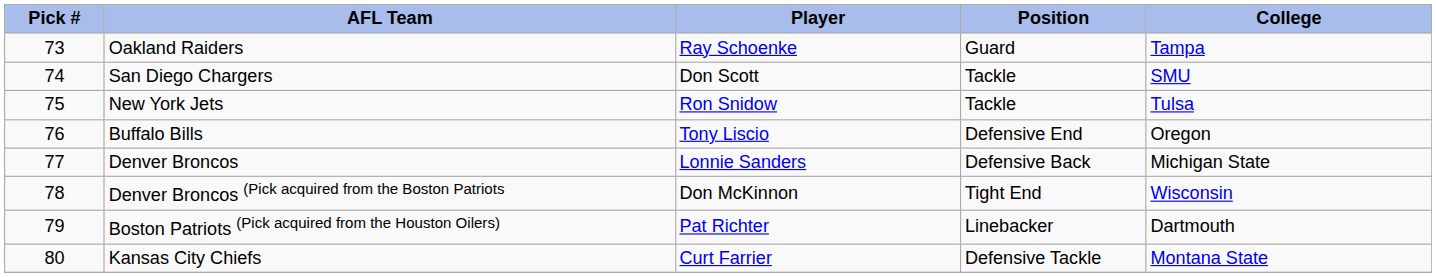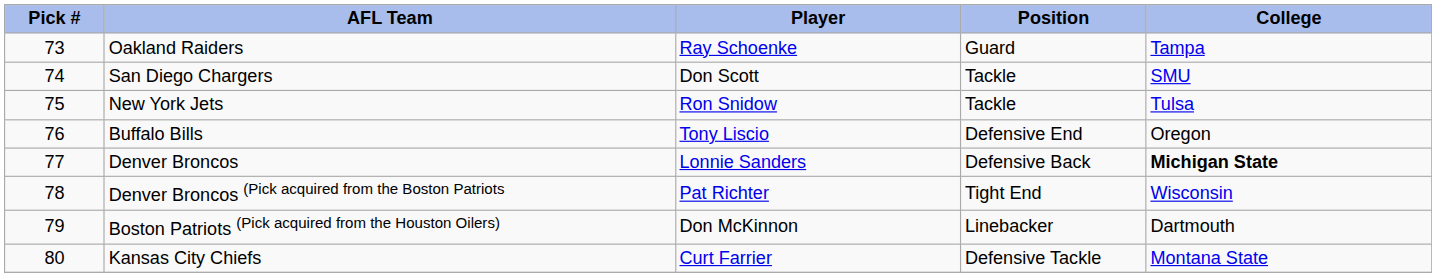 <table class="wikitable sortable sortable" style="width: 100%">
 <tr>
 <th style="background:#A8BDEC;" width=7%>Pick #</th>
 <th width=40% style="background:#A8BDEC;">AFL Team</th>
 <th width=20% style="background:#A8BDEC;">Player</th>
 <th width=13% style="background:#A8BDEC;">Position</th>
 <th style="background:#A8BDEC;">College</th>
 </tr>
 <tr>
 <td align=center>73</td>
 <td>Oakland Raiders</td>
 <td><a href='#'>Ray Schoenke</a></td>
 <td>Guard</td>
 <td><a href='#'>Tampa</a></td>
 </tr>
 <tr>
 <td align=center>74</td>
 <td>San Diego Chargers</td>
 <td>Don Scott</td>
 <td>Tackle</td>
 <td><a href='#'>SMU</a></td>
 </tr>
 <tr>
 <td align=center>75</td>
 <td>New York Jets</td>
 <td><a href='#'>Ron Snidow</a></td>
 <td>Tackle</td>
 <td><a href='#'>Tulsa</a></td>
 </tr>
 <tr>
 <td align=center>76</td>
 <td>Buffalo Bills</td>
 <td><a href='#'>Tony Liscio</a></td>
 <td>Defensive End</td>
 <td>Oregon</td>
 </tr>
 <tr>
 <td align=center>77</td>
 <td>Denver Broncos</td>
 <td><a href='#'>Lonnie Sanders</a></td>
 <td>Defensive Back</td>
-<td>Michigan State</td>
+<td><strong>Michigan State</strong></td>
 </tr>
 <tr>
 <td align=center>78</td>
 <td>Denver Broncos <sup>(Pick acquired from the Boston Patriots</sup></td>
-<td>Don McKinnon</td>
+<td><a href='#'>Pat Richter</a></td>
 <td>Tight End</td>
 <td><a href='#'>Wisconsin</a></td>
 </tr>
 <tr>
 <td align=center>79</td>
 <td>Boston Patriots <sup>(Pick acquired from the Houston Oilers)</sup></td>
-<td><a href='#'>Pat Richter</a></td>
+<td>Don McKinnon</td>
 <td>Linebacker</td>
 <td>Dartmouth</td>
 </tr>
 <tr>
 <td align=center>80</td>
 <td>Kansas City Chiefs</td>
 <td><a href='#'>Curt Farrier</a></td>
 <td>Defensive Tackle</td>
 <td><a href='#'>Montana State</a></td>
 </tr>
 <tr>
 </tr>
 </table>
